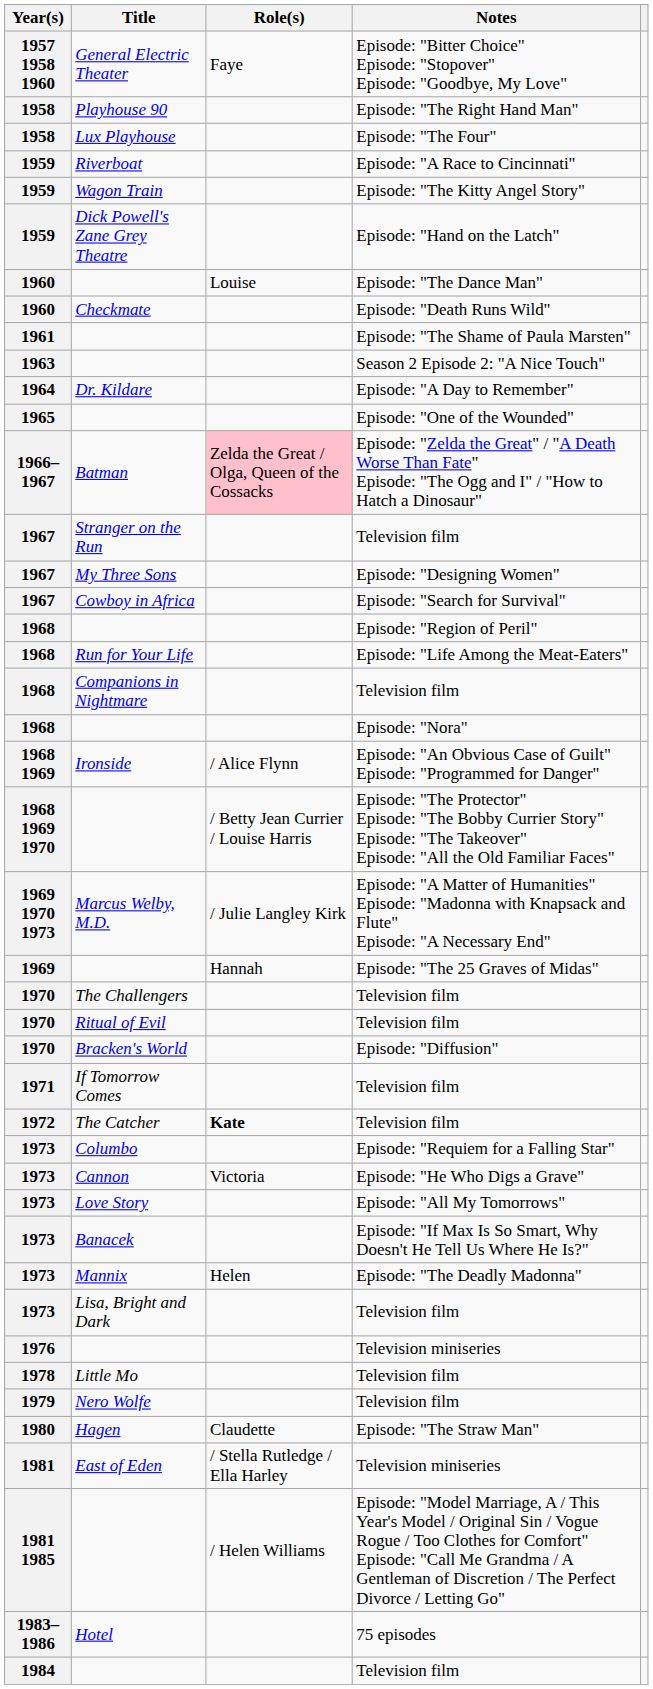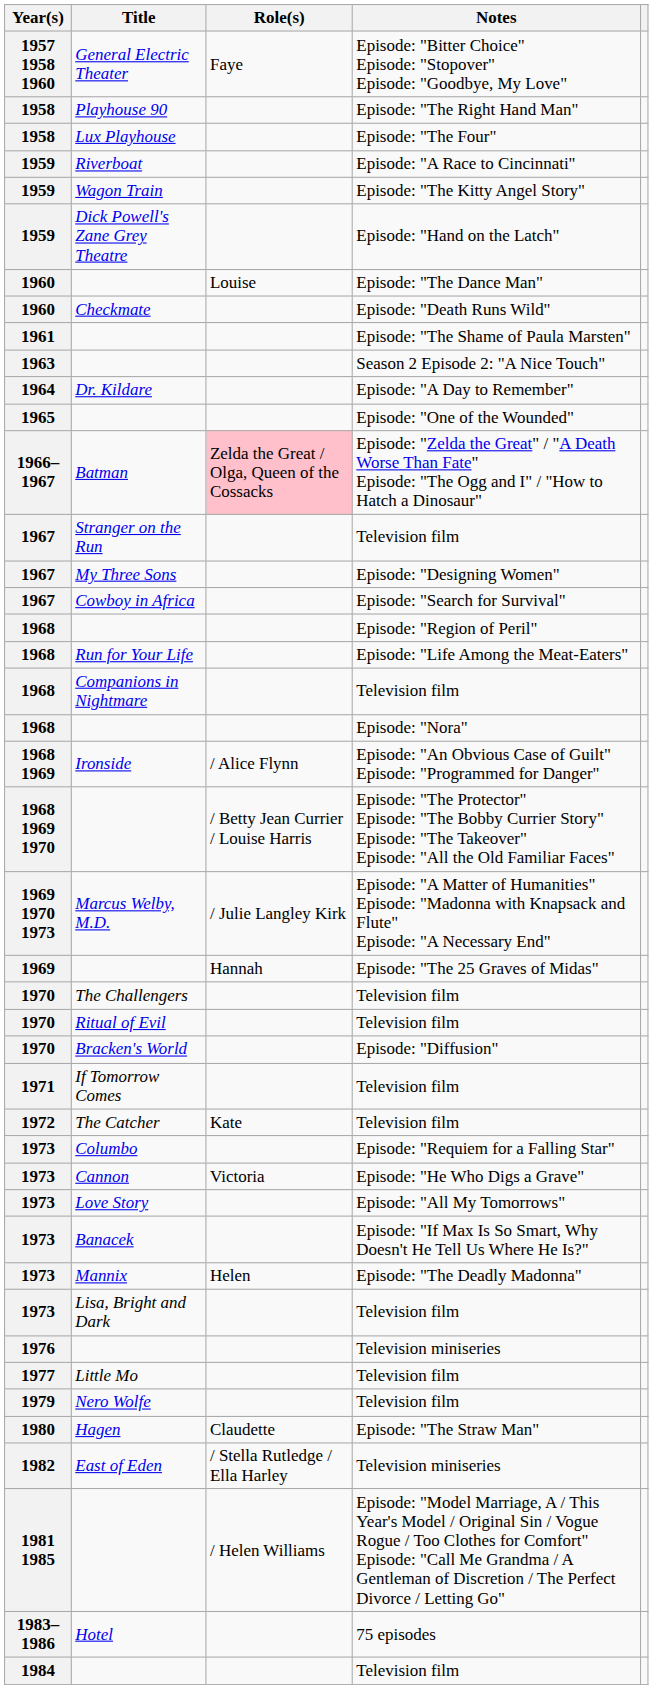 <table class="wikitable plainrowheaders sortable">
 <tr>
 <th scope="col">Year(s)</th>
 <th scope="col">Title</th>
 <th scope="col">Role(s)</th>
 <th scope="col" class="unsortable">Notes</th>
 <th scope="col" class="unsortable"></th>
 </tr>
 <tr>
 <th scope=row>1957<br>1958<br>1960</th>
 <td><em><a href='#'>General Electric Theater</a></em></td>
 <td>Faye</td>
 <td>Episode: "Bitter Choice"<br>Episode: "Stopover"<br>Episode: "Goodbye, My Love"</td>
 <td style="text-align:center;"><br><br></td>
 </tr>
 <tr>
 <th scope=row>1958</th>
 <td><em><a href='#'>Playhouse 90</a></em></td>
 <td></td>
 <td>Episode: "The Right Hand Man"</td>
 <td style="text-align:center;"></td>
 </tr>
 <tr>
 <th scope=row>1958</th>
 <td><em><a href='#'>Lux Playhouse</a></em></td>
 <td></td>
 <td>Episode: "The Four"</td>
 <td style="text-align:center;"></td>
 </tr>
 <tr>
 <th scope=row>1959</th>
 <td><em><a href='#'>Riverboat</a></em></td>
 <td></td>
 <td>Episode: "A Race to Cincinnati"</td>
 <td style="text-align:center;"></td>
 </tr>
 <tr>
 <th scope=row>1959</th>
 <td><em><a href='#'>Wagon Train</a></em></td>
 <td></td>
 <td>Episode: "The Kitty Angel Story"</td>
 <td style="text-align:center;"></td>
 </tr>
 <tr>
 <th scope=row>1959</th>
 <td><em><a href='#'>Dick Powell's Zane Grey Theatre</a></em></td>
 <td></td>
 <td>Episode: "Hand on the Latch"</td>
 <td style="text-align:center;"></td>
 </tr>
 <tr>
 <th scope=row>1960</th>
 <td></td>
 <td>Louise</td>
 <td>Episode: "The Dance Man"</td>
 <td style="text-align:center;"></td>
 </tr>
 <tr>
 <th scope=row>1960</th>
 <td><em><a href='#'>Checkmate</a></em></td>
 <td></td>
 <td>Episode: "Death Runs Wild"</td>
 <td style="text-align:center;"></td>
 </tr>
 <tr>
 <th scope=row>1961</th>
 <td></td>
 <td></td>
 <td>Episode: "The Shame of Paula Marsten"</td>
 <td style="text-align:center;"></td>
 </tr>
 <tr>
 <th scope=row>1963</th>
 <td></td>
 <td></td>
 <td>Season 2 Episode 2: "A Nice Touch"</td>
 <td style="text-align:center;"></td>
 </tr>
 <tr>
 <th scope=row>1964</th>
 <td><em><a href='#'>Dr. Kildare</a></em></td>
 <td></td>
 <td>Episode: "A Day to Remember"</td>
 <td style="text-align:center;"></td>
 </tr>
 <tr>
 <th scope=row>1965</th>
 <td></td>
 <td></td>
 <td>Episode: "One of the Wounded"</td>
 <td style="text-align:center;"></td>
 </tr>
 <tr>
 <th scope=row>1966–1967</th>
 <td><em><a href='#'>Batman</a></em></td>
 <td style="background: pink;">Zelda the Great / Olga, Queen of the Cossacks</td>
 <td>Episode: "<a href='#'>Zelda the Great</a>" / "<a href='#'>A Death Worse Than Fate</a>"<br>Episode: "The Ogg and I" / "How to Hatch a Dinosaur"</td>
 <td style="text-align:center;"><br><br><br></td>
 </tr>
 <tr>
 <th scope=row>1967</th>
 <td><em><a href='#'>Stranger on the Run</a></em></td>
 <td></td>
 <td>Television film</td>
 <td style="text-align:center;"></td>
 </tr>
 <tr>
 <th scope=row>1967</th>
 <td><em><a href='#'>My Three Sons</a></em></td>
 <td></td>
 <td>Episode: "Designing Women"</td>
 <td style="text-align:center;"></td>
 </tr>
 <tr>
 <th scope=row>1967</th>
 <td><em><a href='#'>Cowboy in Africa</a></em></td>
 <td></td>
 <td>Episode: "Search for Survival"</td>
 <td style="text-align:center;"></td>
 </tr>
 <tr>
 <th scope=row>1968</th>
 <td></td>
 <td></td>
 <td>Episode: "Region of Peril"</td>
 <td style="text-align:center;"></td>
 </tr>
 <tr>
 <th scope=row>1968</th>
 <td><em><a href='#'>Run for Your Life</a></em></td>
 <td></td>
 <td>Episode: "Life Among the Meat-Eaters"</td>
 <td style="text-align:center;"></td>
 </tr>
 <tr>
 <th scope=row>1968</th>
 <td><em><a href='#'>Companions in Nightmare</a></em></td>
 <td></td>
 <td>Television film</td>
 <td style="text-align:center;"></td>
 </tr>
 <tr>
 <th scope=row>1968</th>
 <td></td>
 <td></td>
 <td>Episode: "Nora"</td>
 <td style="text-align:center;"></td>
 </tr>
 <tr>
 <th scope=row>1968<br>1969</th>
 <td><em><a href='#'>Ironside</a></em></td>
 <td> / Alice Flynn</td>
 <td>Episode: "An Obvious Case of Guilt"<br>Episode: "Programmed for Danger"</td>
 <td style="text-align:center;"><br></td>
 </tr>
 <tr>
 <th scope=row>1968<br>1969<br>1970</th>
 <td></td>
 <td> / Betty Jean Currier / Louise Harris</td>
 <td>Episode: "The Protector"<br>Episode: "The Bobby Currier Story"<br>Episode: "The Takeover"<br>Episode: "All the Old Familiar Faces"</td>
 <td style="text-align:center;"><br><br><br></td>
 </tr>
 <tr>
 <th scope=row>1969<br>1970<br>1973</th>
 <td><em><a href='#'>Marcus Welby, M.D.</a></em></td>
 <td> / Julie Langley Kirk</td>
 <td>Episode: "A Matter of Humanities"<br>Episode: "Madonna with Knapsack and Flute"<br>Episode: "A Necessary End"</td>
 <td style="text-align:center;"><br><br><br></td>
 </tr>
 <tr>
 <th scope=row>1969</th>
 <td></td>
 <td>Hannah</td>
 <td>Episode: "The 25 Graves of Midas"</td>
 <td style="text-align:center;"></td>
 </tr>
 <tr>
 <th scope=row>1970</th>
 <td><em>The Challengers</em></td>
 <td></td>
 <td>Television film</td>
 <td style="text-align:center;"></td>
 </tr>
 <tr>
 <th scope=row>1970</th>
 <td><em><a href='#'>Ritual of Evil</a></em></td>
 <td></td>
 <td>Television film</td>
 <td style="text-align:center;"></td>
 </tr>
 <tr>
 <th scope=row>1970</th>
 <td><em><a href='#'>Bracken's World</a></em></td>
 <td></td>
 <td>Episode: "Diffusion"</td>
 <td style="text-align:center;"></td>
 </tr>
 <tr>
 <th scope=row>1971</th>
 <td><em>If Tomorrow Comes</em></td>
 <td></td>
 <td>Television film</td>
 <td style="text-align:center;"></td>
 </tr>
 <tr>
 <th scope=row>1972</th>
 <td><em>The Catcher</em></td>
-<td><strong>Kate</strong></td>
+<td>Kate</td>
 <td>Television film</td>
 <td style="text-align:center;"></td>
 </tr>
 <tr>
 <th scope=row>1973</th>
 <td><em><a href='#'>Columbo</a></em></td>
 <td></td>
 <td>Episode: "Requiem for a Falling Star"</td>
 <td style="text-align:center;"></td>
 </tr>
 <tr>
 <th scope=row>1973</th>
 <td><em><a href='#'>Cannon</a></em></td>
 <td>Victoria</td>
 <td>Episode: "He Who Digs a Grave"</td>
 <td style="text-align:center;"></td>
 </tr>
 <tr>
 <th scope=row>1973</th>
 <td><em><a href='#'>Love Story</a></em></td>
 <td></td>
 <td>Episode: "All My Tomorrows"</td>
 <td style="text-align:center;"><br></td>
 </tr>
 <tr>
 <th scope=row>1973</th>
 <td><em><a href='#'>Banacek</a></em></td>
 <td></td>
 <td>Episode: "If Max Is So Smart, Why Doesn't He Tell Us Where He Is?"</td>
 <td style="text-align:center;"></td>
 </tr>
 <tr>
 <th scope=row>1973</th>
 <td><em><a href='#'>Mannix</a></em></td>
 <td>Helen</td>
 <td>Episode: "The Deadly Madonna"</td>
 <td style="text-align:center;"></td>
 </tr>
 <tr>
 <th scope=row>1973</th>
 <td><em>Lisa, Bright and Dark</em></td>
 <td></td>
 <td>Television film</td>
 <td style="text-align:center;"></td>
 </tr>
 <tr>
 <th scope=row>1976</th>
 <td></td>
 <td></td>
 <td>Television miniseries</td>
 <td style="text-align:center;"></td>
 </tr>
 <tr>
-<th scope=row>1978</th>
+<th scope=row>1977</th>
 <td><em>Little Mo</em></td>
 <td></td>
 <td>Television film</td>
 <td style="text-align:center;"></td>
 </tr>
 <tr>
 <th scope=row>1979</th>
 <td><em><a href='#'>Nero Wolfe</a></em></td>
 <td></td>
 <td>Television film</td>
 <td style="text-align:center;"></td>
 </tr>
 <tr>
 <th scope=row>1980</th>
 <td><em><a href='#'>Hagen</a></em></td>
 <td>Claudette</td>
 <td>Episode: "The Straw Man"</td>
 <td style="text-align:center;"></td>
 </tr>
 <tr>
-<th scope=row>1981</th>
+<th scope=row>1982</th>
 <td><em><a href='#'>East of Eden</a></em></td>
 <td> / Stella Rutledge / Ella Harley</td>
 <td>Television miniseries</td>
 <td style="text-align:center;"></td>
 </tr>
 <tr>
 <th scope=row>1981<br>1985</th>
 <td></td>
 <td> / Helen Williams</td>
 <td>Episode: "Model Marriage, A / This Year's Model / Original Sin / Vogue Rogue / Too Clothes for Comfort"<br>Episode: "Call Me Grandma / A Gentleman of Discretion / The Perfect Divorce / Letting Go"</td>
 <td style="text-align:center;"><br></td>
 </tr>
 <tr>
 <th scope=row>1983–1986</th>
 <td><em><a href='#'>Hotel</a></em></td>
 <td></td>
 <td>75 episodes</td>
 <td style="text-align:center;"></td>
 </tr>
 <tr>
 <th scope=row>1984</th>
 <td></td>
 <td></td>
 <td>Television film</td>
 <td style="text-align:center;"></td>
 </tr>
 </table>
